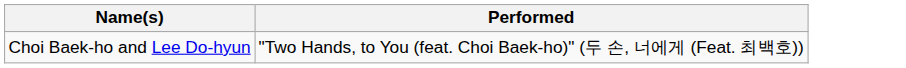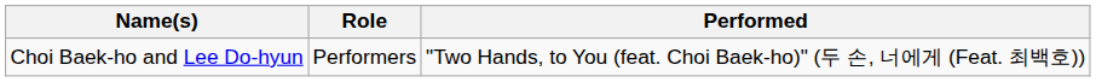 <table class="wikitable sortable">
 <tr>
 <th>Name(s)</th>
+<th>Role</th>
 <th>Performed</th>
 </tr>
 <tr>
 <td>Choi Baek-ho and <a href='#'>Lee Do-hyun</a></td>
+<td>Performers</td>
 <td>"Two Hands, to You (feat. Choi Baek-ho)" (두 손, 너에게 (Feat. 최백호))</td>
 </tr>
 </table>
